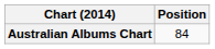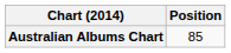 <table class="wikitable plainrowheaders" style="text-align:center">
 <tr>
 <th scope="col">Chart (2014)</th>
 <th scope="col">Position</th>
 </tr>
 <tr>
 <th scope="row">Australian Albums Chart</th>
-<td>84</td>
+<td>85</td>
 </tr>
 </table>
